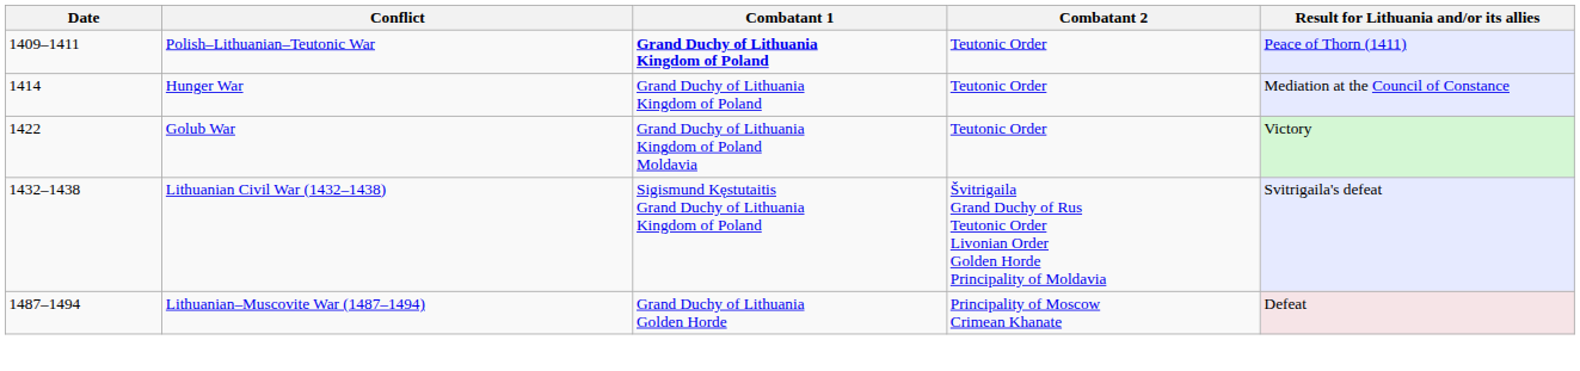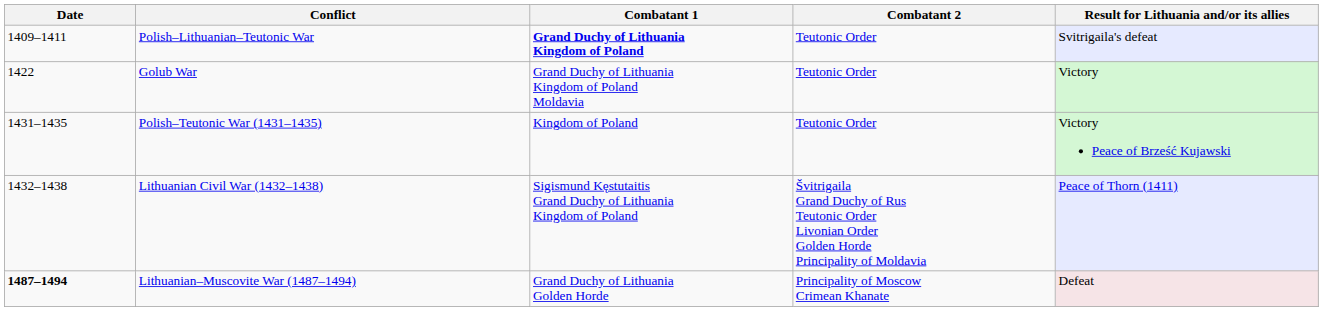 <table class="wikitable sortable" width="100%">
 <tr>
 <th width="10%">Date</th>
 <th width="30%">Conflict</th>
 <th width="20%">Combatant 1</th>
 <th width="20%">Combatant 2</th>
 <th width="20%">Result for Lithuania and/or its allies</th>
 </tr>
 <tr valign="top">
 <td>1409–1411</td>
 <td><a href='#'>Polish–Lithuanian–Teutonic War</a></td>
 <td><strong> <a href='#'>Grand Duchy of Lithuania</a><br> <a href='#'>Kingdom of Poland</a></strong></td>
 <td> <a href='#'>Teutonic Order</a></td>
-<td style="background:#E6EAFF"><a href='#'>Peace of Thorn (1411)</a></td>
-</tr>
-<tr valign="top">
-<td>1414</td>
-<td><a href='#'>Hunger War</a></td>
-<td> <a href='#'>Grand Duchy of Lithuania</a><br> <a href='#'>Kingdom of Poland</a></td>
-<td> <a href='#'>Teutonic Order</a></td>
-<td style="background:#E6EAFF">Mediation at the <a href='#'>Council of Constance</a></td>
+<td style="background:#E6EAFF">Svitrigaila's defeat</td>
 </tr>
 <tr valign="top">
 <td>1422</td>
 <td><a href='#'>Golub War</a></td>
 <td> <a href='#'>Grand Duchy of Lithuania</a><br> <a href='#'>Kingdom of Poland</a><br> <a href='#'>Moldavia</a></td>
 <td> <a href='#'>Teutonic Order</a></td>
 <td style="background:#D4F7D4">Victory</td>
 </tr>
 <tr valign="top">
+<td>1431–1435</td>
+<td><a href='#'>Polish–Teutonic War (1431–1435)</a></td>
+<td> <a href='#'>Kingdom of Poland</a></td>
+<td> <a href='#'>Teutonic Order</a></td>
+<td style="background:#D4F7D4">Victory<br><ul><li><a href='#'>Peace of Brześć Kujawski</a></li></ul></td>
+</tr>
+<tr valign="top">
 <td>1432–1438</td>
 <td><a href='#'>Lithuanian Civil War (1432–1438)</a></td>
 <td><a href='#'>Sigismund Kęstutaitis</a><br> <a href='#'>Grand Duchy of Lithuania</a><br> <a href='#'>Kingdom of Poland</a></td>
 <td><a href='#'>Švitrigaila</a><br> <a href='#'>Grand Duchy of Rus</a><br> <a href='#'>Teutonic Order</a><br> <a href='#'>Livonian Order</a><br> <a href='#'>Golden Horde</a><br> <a href='#'>Principality of Moldavia</a></td>
-<td style="background:#E6EAFF">Svitrigaila's defeat</td>
+<td style="background:#E6EAFF"><a href='#'>Peace of Thorn (1411)</a></td>
 </tr>
 <tr valign="top">
-<td>1487–1494</td>
+<td><strong>1487–1494</strong></td>
 <td><a href='#'>Lithuanian–Muscovite War (1487–1494)</a></td>
 <td> <a href='#'>Grand Duchy of Lithuania</a><br> <a href='#'>Golden Horde</a></td>
 <td> <a href='#'>Principality of Moscow</a><br> <a href='#'>Crimean Khanate</a></td>
 <td style="background:#F6E4E7">Defeat</td>
 </tr>
 </table>
